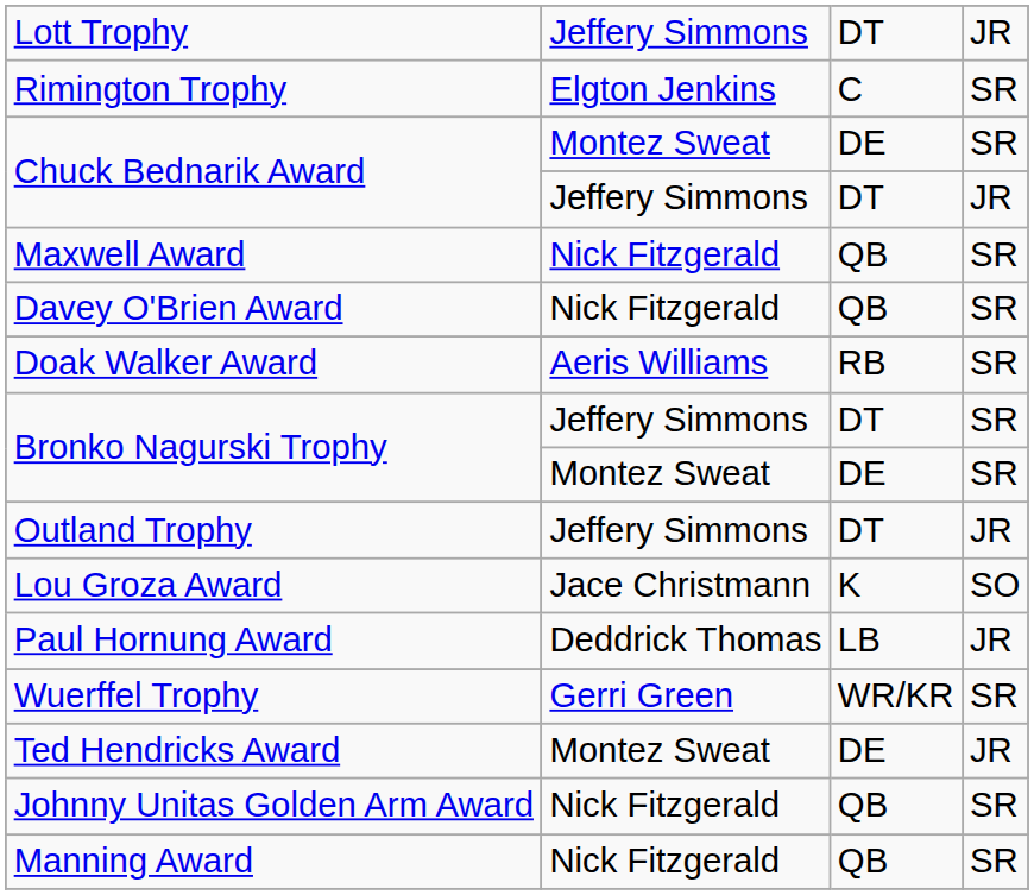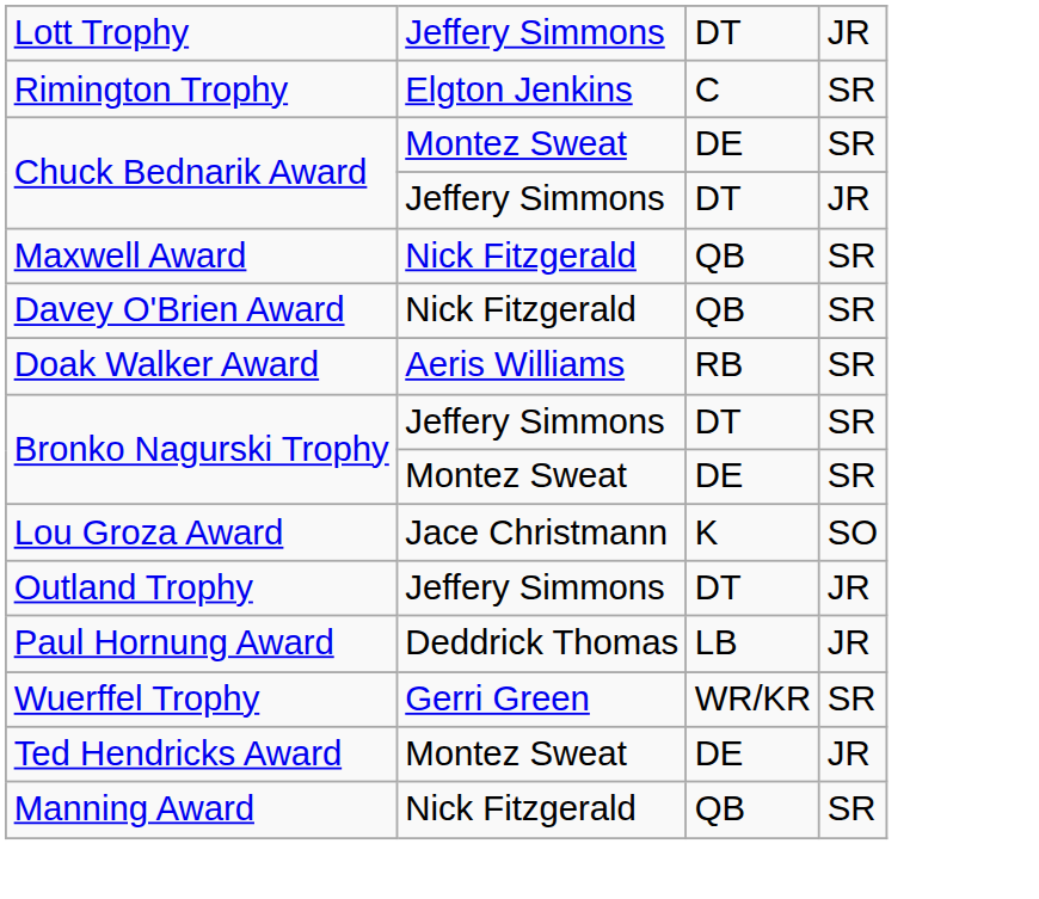 <table class="wikitable">
 <tr>
 <td><a href='#'>Lott Trophy</a></td>
 <td><a href='#'>Jeffery Simmons</a></td>
 <td>DT</td>
 <td>JR</td>
 </tr>
 <tr>
 <td><a href='#'>Rimington Trophy</a></td>
 <td><a href='#'>Elgton Jenkins</a></td>
 <td>C</td>
 <td>SR</td>
 </tr>
 <tr>
 <td rowspan=2><a href='#'>Chuck Bednarik Award</a></td>
 <td><a href='#'>Montez Sweat</a></td>
 <td>DE</td>
 <td>SR</td>
 </tr>
 <tr>
 <td>Jeffery Simmons</td>
 <td>DT</td>
 <td>JR</td>
 </tr>
 <tr>
 <td><a href='#'>Maxwell Award</a></td>
 <td><a href='#'>Nick Fitzgerald</a></td>
 <td>QB</td>
 <td>SR</td>
 </tr>
 <tr>
 <td><a href='#'>Davey O'Brien Award</a></td>
 <td>Nick Fitzgerald</td>
 <td>QB</td>
 <td>SR</td>
 </tr>
 <tr>
 <td><a href='#'>Doak Walker Award</a></td>
 <td><a href='#'>Aeris Williams</a></td>
 <td>RB</td>
 <td>SR</td>
 </tr>
 <tr>
 <td rowspan=2><a href='#'>Bronko Nagurski Trophy</a></td>
 <td>Jeffery Simmons</td>
 <td>DT</td>
 <td>SR</td>
 </tr>
 <tr>
 <td>Montez Sweat</td>
 <td>DE</td>
 <td>SR</td>
 </tr>
 <tr>
+<td><a href='#'>Lou Groza Award</a></td>
+<td>Jace Christmann</td>
+<td>K</td>
+<td>SO</td>
+</tr>
+<tr>
 <td><a href='#'>Outland Trophy</a></td>
 <td>Jeffery Simmons</td>
 <td>DT</td>
 <td>JR</td>
-</tr>
-<tr>
-<td><a href='#'>Lou Groza Award</a></td>
-<td>Jace Christmann</td>
-<td>K</td>
-<td>SO</td>
 </tr>
 <tr>
 <td><a href='#'>Paul Hornung Award</a></td>
 <td>Deddrick Thomas</td>
 <td>LB</td>
 <td>JR</td>
 </tr>
 <tr>
 <td><a href='#'>Wuerffel Trophy</a></td>
 <td><a href='#'>Gerri Green</a></td>
 <td>WR/KR</td>
 <td>SR</td>
 </tr>
 <tr>
 <td><a href='#'>Ted Hendricks Award</a></td>
 <td>Montez Sweat</td>
 <td>DE</td>
 <td>JR</td>
 </tr>
 <tr>
-<td><a href='#'>Johnny Unitas Golden Arm Award</a></td>
-<td>Nick Fitzgerald</td>
-<td>QB</td>
-<td>SR</td>
-</tr>
-<tr>
 <td><a href='#'>Manning Award</a></td>
 <td>Nick Fitzgerald</td>
 <td>QB</td>
 <td>SR</td>
 </tr>
 </table>
